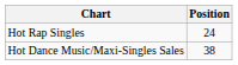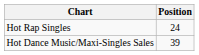 <table class="wikitable">
 <tr>
 <th>Chart</th>
 <th>Position</th>
 </tr>
 <tr>
 <td>Hot Rap Singles</td>
 <td align="center">24</td>
 </tr>
 <tr>
 <td>Hot Dance Music/Maxi-Singles Sales</td>
-<td align="center">38</td>
+<td align="center">39</td>
 </tr>
 </table>
